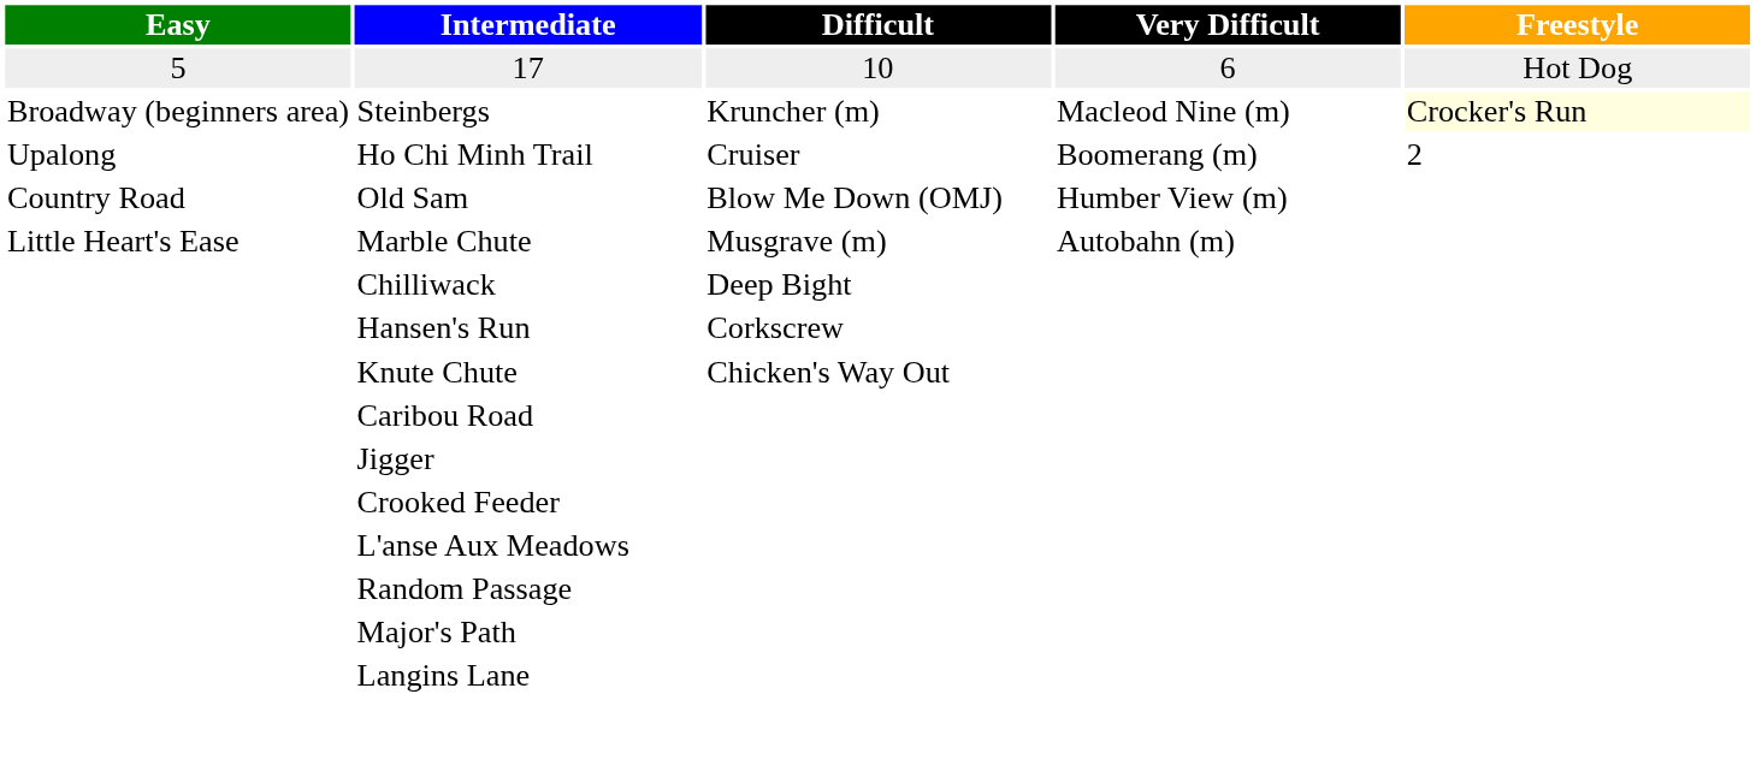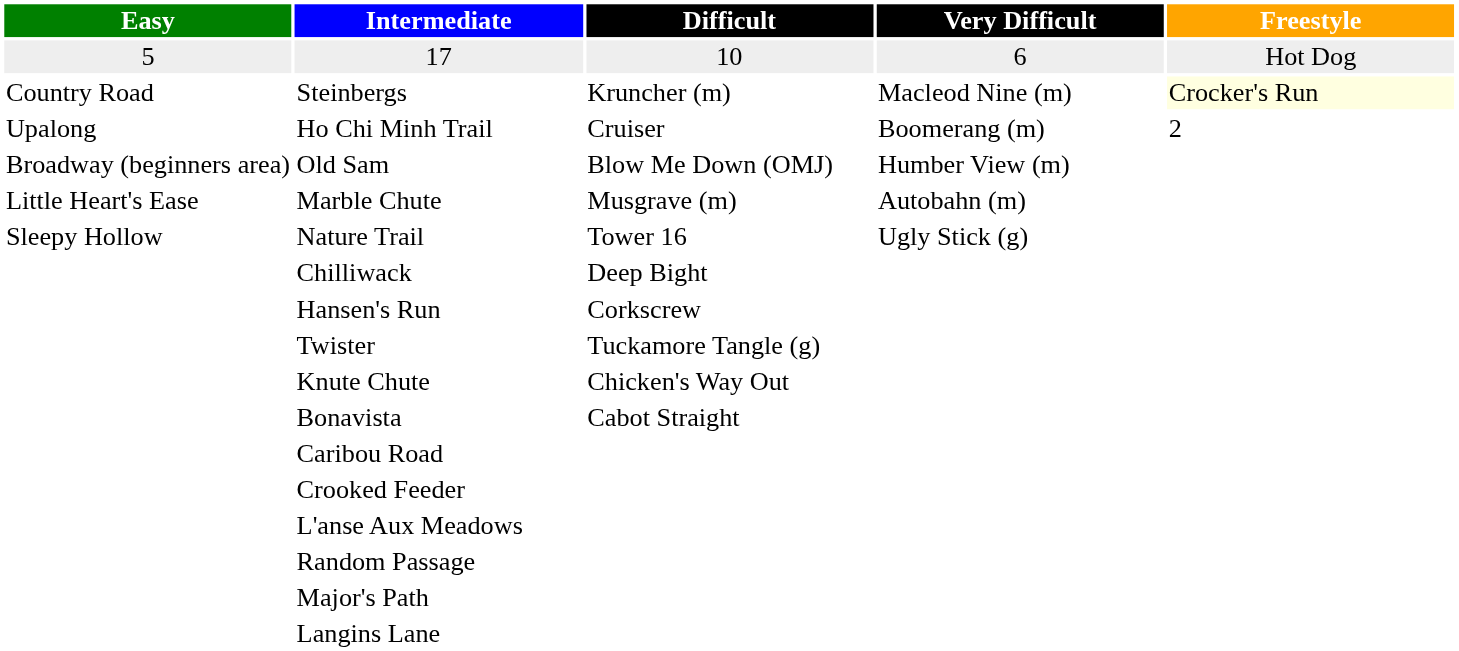 <table ->
 <tr>
 <th width=20% style="background:green; color:white;">Easy</th>
 <th width=20% style="background:blue; color:white;">Intermediate</th>
 <th width=20% style="background:black; color:white;">Difficult</th>
 <th width=20% style="background:black; color:white;">Very Difficult</th>
 <th width=20% style="background:orange; color:white;">Freestyle</th>
 </tr>
 <tr bgcolor="#eeeeee" align="center">
 <td>5</td>
 <td>17</td>
 <td>10</td>
 <td>6</td>
 <td>Hot Dog</td>
 </tr>
 <tr>
-<td>Broadway (beginners area)</td>
+<td>Country Road</td>
 <td>Steinbergs</td>
 <td>Kruncher (m)</td>
 <td>Macleod Nine (m)</td>
 <td style="background: lightyellow;">Crocker's Run</td>
 </tr>
 <tr>
 <td>Upalong</td>
 <td>Ho Chi Minh Trail</td>
 <td>Cruiser</td>
 <td>Boomerang (m)</td>
 <td>2</td>
 </tr>
 <tr>
-<td>Country Road</td>
+<td>Broadway (beginners area)</td>
 <td>Old Sam</td>
 <td>Blow Me Down (OMJ)</td>
 <td>Humber View (m)</td>
 <td></td>
 </tr>
 <tr>
 <td>Little Heart's Ease</td>
 <td>Marble Chute</td>
 <td>Musgrave (m)</td>
 <td>Autobahn (m)</td>
+<td></td>
+</tr>
+<tr>
+<td>Sleepy Hollow</td>
+<td>Nature Trail</td>
+<td>Tower 16</td>
+<td>Ugly Stick (g)</td>
 <td></td>
 </tr>
 <tr>
 <td></td>
 <td>Chilliwack</td>
 <td>Deep Bight</td>
 <td></td>
 <td></td>
 </tr>
 <tr>
 <td></td>
 <td>Hansen's Run</td>
 <td>Corkscrew</td>
 <td></td>
 <td></td>
 </tr>
 <tr>
 <td></td>
+<td>Twister</td>
+<td>Tuckamore Tangle (g)</td>
+<td></td>
+<td></td>
+</tr>
+<tr>
+<td></td>
 <td>Knute Chute</td>
 <td>Chicken's Way Out</td>
 <td></td>
 <td></td>
 </tr>
 <tr>
 <td></td>
-<td>Caribou Road</td>
-<td></td>
+<td>Bonavista</td>
+<td>Cabot Straight</td>
 <td></td>
 <td></td>
 </tr>
 <tr>
 <td></td>
-<td>Jigger</td>
+<td>Caribou Road</td>
 <td></td>
 <td></td>
 <td></td>
 </tr>
 <tr>
 <td></td>
 <td>Crooked Feeder</td>
 <td></td>
 <td></td>
 <td></td>
 </tr>
 <tr>
 <td></td>
 <td>L'anse Aux Meadows</td>
 <td></td>
 <td></td>
 <td></td>
 </tr>
 <tr>
 <td></td>
 <td>Random Passage</td>
 <td></td>
 <td></td>
 <td></td>
 </tr>
 <tr>
 <td></td>
 <td>Major's Path</td>
 <td></td>
 <td></td>
 <td></td>
 </tr>
 <tr>
 <td></td>
 <td>Langins Lane</td>
 <td></td>
 <td></td>
 <td></td>
 </tr>
 </table>
